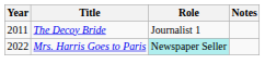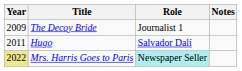 <table class="wikitable sortable">
 <tr>
 <th>Year</th>
 <th>Title</th>
 <th>Role</th>
 <th>Notes</th>
 </tr>
 <tr>
-<td>2011</td>
+<td>2009</td>
 <td><em><a href='#'>The Decoy Bride</a></em></td>
 <td>Journalist 1</td>
 <td></td>
 </tr>
 <tr>
-<td>2022</td>
+<td>2011</td>
+<td><a href='#'><em>Hugo</em></a></td>
+<td><a href='#'>Salvador Dalí</a></td>
+<td></td>
+</tr>
+<tr>
+<td style="background: khaki;">2022</td>
 <td><em><a href='#'>Mrs. Harris Goes to Paris</a></em></td>
 <td style="background: paleturquoise;">Newspaper Seller</td>
 <td></td>
 </tr>
 </table>
